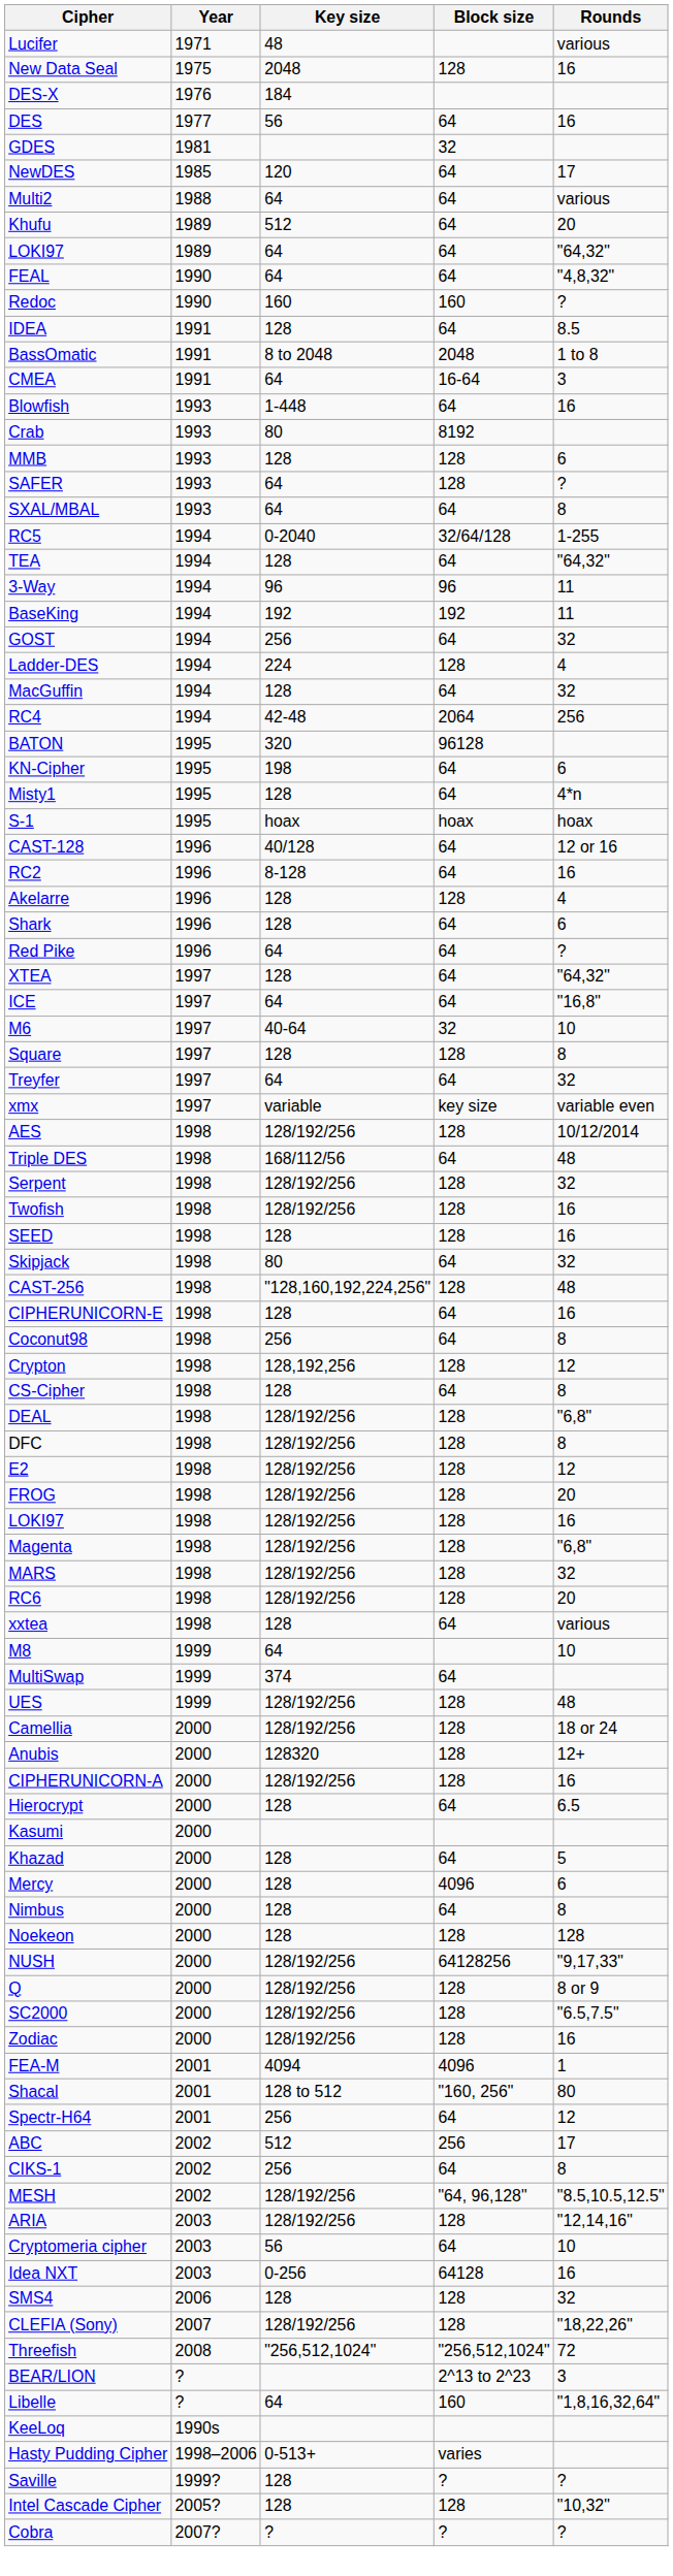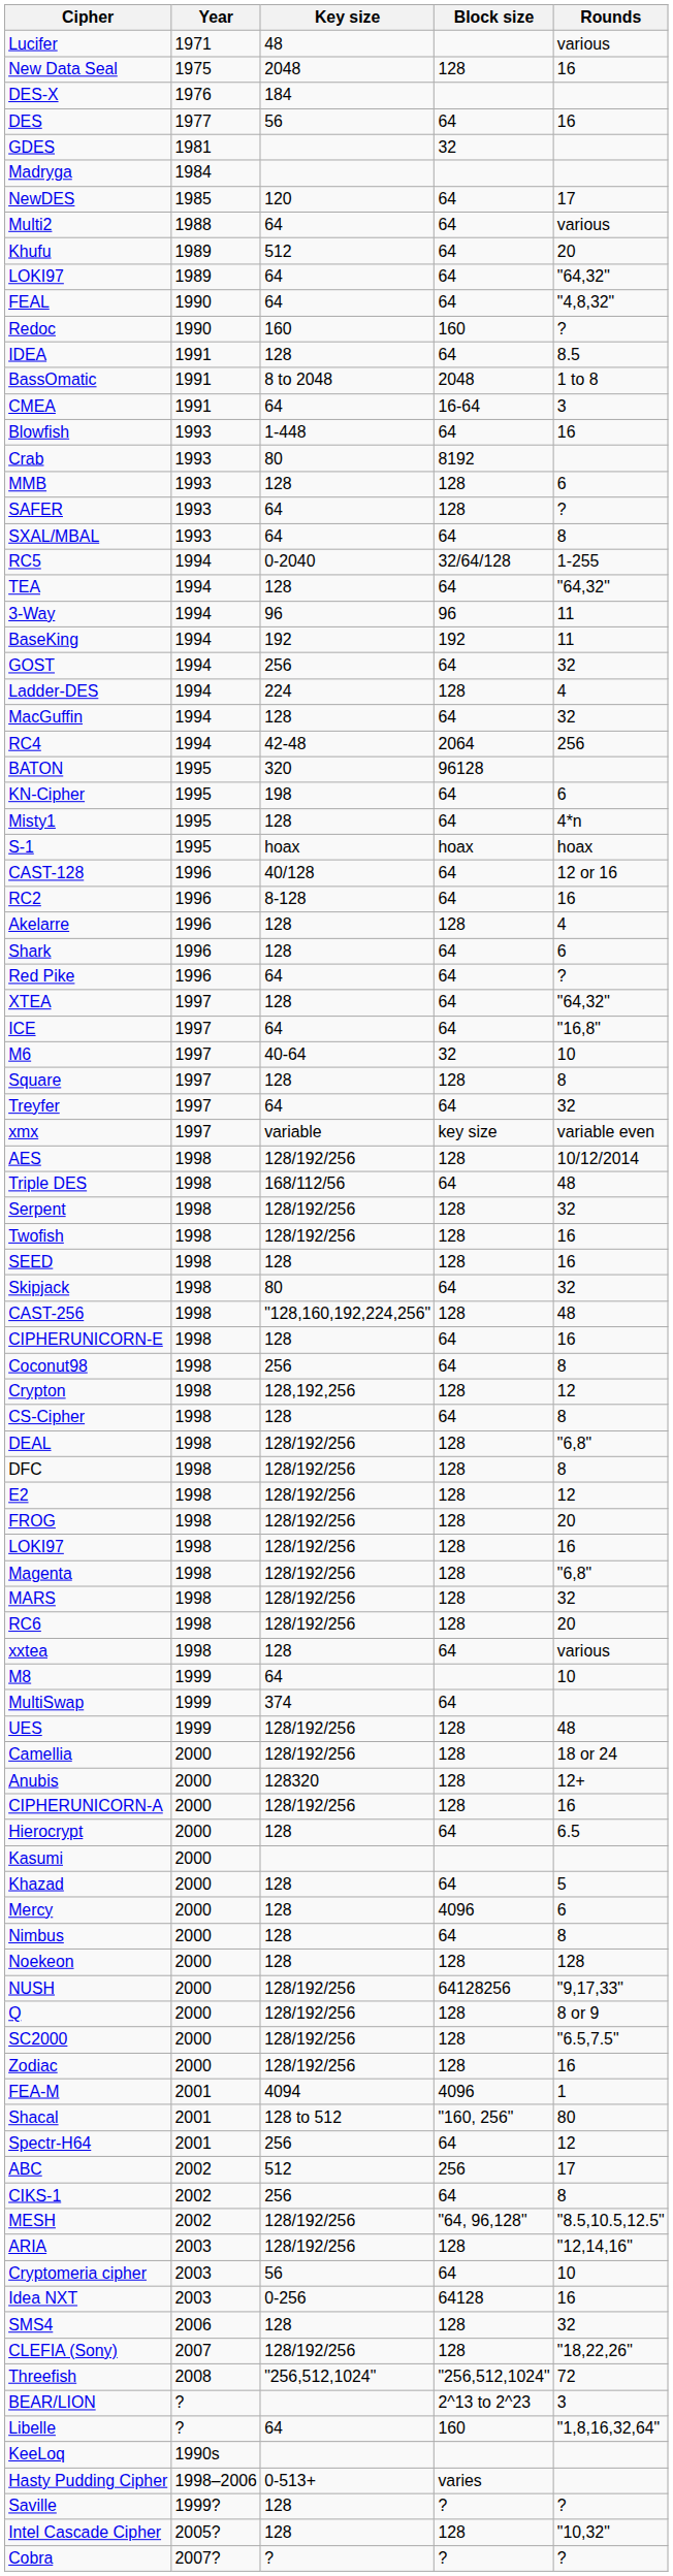 <table class="wikitable">
 <tr>
 <th>Cipher</th>
 <th>Year</th>
 <th>Key size</th>
 <th>Block size</th>
 <th>Rounds</th>
 </tr>
 <tr>
 <td><a href='#'>Lucifer</a></td>
 <td>1971</td>
 <td>48</td>
 <td></td>
 <td>various</td>
 </tr>
 <tr>
 <td><a href='#'>New Data Seal</a></td>
 <td>1975</td>
 <td>2048</td>
 <td>128</td>
 <td>16</td>
 </tr>
 <tr>
 <td><a href='#'>DES-X</a></td>
 <td>1976</td>
 <td>184</td>
 <td></td>
 <td></td>
 </tr>
 <tr>
 <td><a href='#'>DES</a></td>
 <td>1977</td>
 <td>56</td>
 <td>64</td>
 <td>16</td>
 </tr>
 <tr>
 <td><a href='#'>GDES</a></td>
 <td>1981</td>
 <td></td>
 <td>32</td>
+<td></td>
+</tr>
+<tr>
+<td><a href='#'>Madryga</a></td>
+<td>1984</td>
+<td></td>
+<td></td>
 <td></td>
 </tr>
 <tr>
 <td><a href='#'>NewDES</a></td>
 <td>1985</td>
 <td>120</td>
 <td>64</td>
 <td>17</td>
 </tr>
 <tr>
 <td><a href='#'>Multi2</a></td>
 <td>1988</td>
 <td>64</td>
 <td>64</td>
 <td>various</td>
 </tr>
 <tr>
 <td><a href='#'>Khufu</a></td>
 <td>1989</td>
 <td>512</td>
 <td>64</td>
 <td>20</td>
 </tr>
 <tr>
 <td><a href='#'>LOKI97</a></td>
 <td>1989</td>
 <td>64</td>
 <td>64</td>
 <td>"64,32"</td>
 </tr>
 <tr>
 <td><a href='#'>FEAL</a></td>
 <td>1990</td>
 <td>64</td>
 <td>64</td>
 <td>"4,8,32"</td>
 </tr>
 <tr>
 <td><a href='#'>Redoc</a></td>
 <td>1990</td>
 <td>160</td>
 <td>160</td>
 <td>?</td>
 </tr>
 <tr>
 <td><a href='#'>IDEA</a></td>
 <td>1991</td>
 <td>128</td>
 <td>64</td>
 <td>8.5</td>
 </tr>
 <tr>
 <td><a href='#'>BassOmatic</a></td>
 <td>1991</td>
 <td>8 to 2048</td>
 <td>2048</td>
 <td>1 to 8</td>
 </tr>
 <tr>
 <td><a href='#'>CMEA</a></td>
 <td>1991</td>
 <td>64</td>
 <td>16-64</td>
 <td>3</td>
 </tr>
 <tr>
 <td><a href='#'>Blowfish</a></td>
 <td>1993</td>
 <td>1-448</td>
 <td>64</td>
 <td>16</td>
 </tr>
 <tr>
 <td><a href='#'>Crab</a></td>
 <td>1993</td>
 <td>80</td>
 <td>8192</td>
 <td></td>
 </tr>
 <tr>
 <td><a href='#'>MMB</a></td>
 <td>1993</td>
 <td>128</td>
 <td>128</td>
 <td>6</td>
 </tr>
 <tr>
 <td><a href='#'>SAFER</a></td>
 <td>1993</td>
 <td>64</td>
 <td>128</td>
 <td>?</td>
 </tr>
 <tr>
 <td><a href='#'>SXAL/MBAL</a></td>
 <td>1993</td>
 <td>64</td>
 <td>64</td>
 <td>8</td>
 </tr>
 <tr>
 <td><a href='#'>RC5</a></td>
 <td>1994</td>
 <td>0-2040</td>
 <td>32/64/128</td>
 <td>1-255</td>
 </tr>
 <tr>
 <td><a href='#'>TEA</a></td>
 <td>1994</td>
 <td>128</td>
 <td>64</td>
 <td>"64,32"</td>
 </tr>
 <tr>
 <td><a href='#'>3-Way</a></td>
 <td>1994</td>
 <td>96</td>
 <td>96</td>
 <td>11</td>
 </tr>
 <tr>
 <td><a href='#'>BaseKing</a></td>
 <td>1994</td>
 <td>192</td>
 <td>192</td>
 <td>11</td>
 </tr>
 <tr>
 <td><a href='#'>GOST</a></td>
 <td>1994</td>
 <td>256</td>
 <td>64</td>
 <td>32</td>
 </tr>
 <tr>
 <td><a href='#'>Ladder-DES</a></td>
 <td>1994</td>
 <td>224</td>
 <td>128</td>
 <td>4</td>
 </tr>
 <tr>
 <td><a href='#'>MacGuffin</a></td>
 <td>1994</td>
 <td>128</td>
 <td>64</td>
 <td>32</td>
 </tr>
 <tr>
 <td><a href='#'>RC4</a></td>
 <td>1994</td>
 <td>42-48</td>
 <td>2064</td>
 <td>256</td>
 </tr>
 <tr>
 <td><a href='#'>BATON</a></td>
 <td>1995</td>
 <td>320</td>
 <td>96128</td>
 <td></td>
 </tr>
 <tr>
 <td><a href='#'>KN-Cipher</a></td>
 <td>1995</td>
 <td>198</td>
 <td>64</td>
 <td>6</td>
 </tr>
 <tr>
 <td><a href='#'>Misty1</a></td>
 <td>1995</td>
 <td>128</td>
 <td>64</td>
 <td>4*n</td>
 </tr>
 <tr>
 <td><a href='#'>S-1</a></td>
 <td>1995</td>
 <td>hoax</td>
 <td>hoax</td>
 <td>hoax</td>
 </tr>
 <tr>
 <td><a href='#'>CAST-128</a></td>
 <td>1996</td>
 <td>40/128</td>
 <td>64</td>
 <td>12 or 16</td>
 </tr>
 <tr>
 <td><a href='#'>RC2</a></td>
 <td>1996</td>
 <td>8-128</td>
 <td>64</td>
 <td>16</td>
 </tr>
 <tr>
 <td><a href='#'>Akelarre</a></td>
 <td>1996</td>
 <td>128</td>
 <td>128</td>
 <td>4</td>
 </tr>
 <tr>
 <td><a href='#'>Shark</a></td>
 <td>1996</td>
 <td>128</td>
 <td>64</td>
 <td>6</td>
 </tr>
 <tr>
 <td><a href='#'>Red Pike</a></td>
 <td>1996</td>
 <td>64</td>
 <td>64</td>
 <td>?</td>
 </tr>
 <tr>
 <td><a href='#'>XTEA</a></td>
 <td>1997</td>
 <td>128</td>
 <td>64</td>
 <td>"64,32"</td>
 </tr>
 <tr>
 <td><a href='#'>ICE</a></td>
 <td>1997</td>
 <td>64</td>
 <td>64</td>
 <td>"16,8"</td>
 </tr>
 <tr>
 <td><a href='#'>M6</a></td>
 <td>1997</td>
 <td>40-64</td>
 <td>32</td>
 <td>10</td>
 </tr>
 <tr>
 <td><a href='#'>Square</a></td>
 <td>1997</td>
 <td>128</td>
 <td>128</td>
 <td>8</td>
 </tr>
 <tr>
 <td><a href='#'>Treyfer</a></td>
 <td>1997</td>
 <td>64</td>
 <td>64</td>
 <td>32</td>
 </tr>
 <tr>
 <td><a href='#'>xmx</a></td>
 <td>1997</td>
 <td>variable</td>
 <td>key size</td>
 <td>variable even</td>
 </tr>
 <tr>
 <td><a href='#'>AES</a></td>
 <td>1998</td>
 <td>128/192/256</td>
 <td>128</td>
 <td>10/12/2014</td>
 </tr>
 <tr>
 <td><a href='#'>Triple DES</a></td>
 <td>1998</td>
 <td>168/112/56</td>
 <td>64</td>
 <td>48</td>
 </tr>
 <tr>
 <td><a href='#'>Serpent</a></td>
 <td>1998</td>
 <td>128/192/256</td>
 <td>128</td>
 <td>32</td>
 </tr>
 <tr>
 <td><a href='#'>Twofish</a></td>
 <td>1998</td>
 <td>128/192/256</td>
 <td>128</td>
 <td>16</td>
 </tr>
 <tr>
 <td><a href='#'>SEED</a></td>
 <td>1998</td>
 <td>128</td>
 <td>128</td>
 <td>16</td>
 </tr>
 <tr>
 <td><a href='#'>Skipjack</a></td>
 <td>1998</td>
 <td>80</td>
 <td>64</td>
 <td>32</td>
 </tr>
 <tr>
 <td><a href='#'>CAST-256</a></td>
 <td>1998</td>
 <td>"128,160,192,224,256"</td>
 <td>128</td>
 <td>48</td>
 </tr>
 <tr>
 <td><a href='#'>CIPHERUNICORN-E</a></td>
 <td>1998</td>
 <td>128</td>
 <td>64</td>
 <td>16</td>
 </tr>
 <tr>
 <td><a href='#'>Coconut98</a></td>
 <td>1998</td>
 <td>256</td>
 <td>64</td>
 <td>8</td>
 </tr>
 <tr>
 <td><a href='#'>Crypton</a></td>
 <td>1998</td>
 <td>128,192,256</td>
 <td>128</td>
 <td>12</td>
 </tr>
 <tr>
 <td><a href='#'>CS-Cipher</a></td>
 <td>1998</td>
 <td>128</td>
 <td>64</td>
 <td>8</td>
 </tr>
 <tr>
 <td><a href='#'>DEAL</a></td>
 <td>1998</td>
 <td>128/192/256</td>
 <td>128</td>
 <td>"6,8"</td>
 </tr>
 <tr>
 <td>DFC</td>
 <td>1998</td>
 <td>128/192/256</td>
 <td>128</td>
 <td>8</td>
 </tr>
 <tr>
 <td><a href='#'>E2</a></td>
 <td>1998</td>
 <td>128/192/256</td>
 <td>128</td>
 <td>12</td>
 </tr>
 <tr>
 <td><a href='#'>FROG</a></td>
 <td>1998</td>
 <td>128/192/256</td>
 <td>128</td>
 <td>20</td>
 </tr>
 <tr>
 <td><a href='#'>LOKI97</a></td>
 <td>1998</td>
 <td>128/192/256</td>
 <td>128</td>
 <td>16</td>
 </tr>
 <tr>
 <td><a href='#'>Magenta</a></td>
 <td>1998</td>
 <td>128/192/256</td>
 <td>128</td>
 <td>"6,8"</td>
 </tr>
 <tr>
 <td><a href='#'>MARS</a></td>
 <td>1998</td>
 <td>128/192/256</td>
 <td>128</td>
 <td>32</td>
 </tr>
 <tr>
 <td><a href='#'>RC6</a></td>
 <td>1998</td>
 <td>128/192/256</td>
 <td>128</td>
 <td>20</td>
 </tr>
 <tr>
 <td><a href='#'>xxtea</a></td>
 <td>1998</td>
 <td>128</td>
 <td>64</td>
 <td>various</td>
 </tr>
 <tr>
 <td><a href='#'>M8</a></td>
 <td>1999</td>
 <td>64</td>
 <td></td>
 <td>10</td>
 </tr>
 <tr>
 <td><a href='#'>MultiSwap</a></td>
 <td>1999</td>
 <td>374</td>
 <td>64</td>
 <td></td>
 </tr>
 <tr>
 <td><a href='#'>UES</a></td>
 <td>1999</td>
 <td>128/192/256</td>
 <td>128</td>
 <td>48</td>
 </tr>
 <tr>
 <td><a href='#'>Camellia</a></td>
 <td>2000</td>
 <td>128/192/256</td>
 <td>128</td>
 <td>18 or 24</td>
 </tr>
 <tr>
 <td><a href='#'>Anubis</a></td>
 <td>2000</td>
 <td>128320</td>
 <td>128</td>
 <td>12+</td>
 </tr>
 <tr>
 <td><a href='#'>CIPHERUNICORN-A</a></td>
 <td>2000</td>
 <td>128/192/256</td>
 <td>128</td>
 <td>16</td>
 </tr>
 <tr>
 <td><a href='#'>Hierocrypt</a></td>
 <td>2000</td>
 <td>128</td>
 <td>64</td>
 <td>6.5</td>
 </tr>
 <tr>
 <td><a href='#'>Kasumi</a></td>
 <td>2000</td>
 <td></td>
 <td></td>
 <td></td>
 </tr>
 <tr>
 <td><a href='#'>Khazad</a></td>
 <td>2000</td>
 <td>128</td>
 <td>64</td>
 <td>5</td>
 </tr>
 <tr>
 <td><a href='#'>Mercy</a></td>
 <td>2000</td>
 <td>128</td>
 <td>4096</td>
 <td>6</td>
 </tr>
 <tr>
 <td><a href='#'>Nimbus</a></td>
 <td>2000</td>
 <td>128</td>
 <td>64</td>
 <td>8</td>
 </tr>
 <tr>
 <td><a href='#'>Noekeon</a></td>
 <td>2000</td>
 <td>128</td>
 <td>128</td>
 <td>128</td>
 </tr>
 <tr>
 <td><a href='#'>NUSH</a></td>
 <td>2000</td>
 <td>128/192/256</td>
 <td>64128256</td>
 <td>"9,17,33"</td>
 </tr>
 <tr>
 <td><a href='#'>Q</a></td>
 <td>2000</td>
 <td>128/192/256</td>
 <td>128</td>
 <td>8 or 9</td>
 </tr>
 <tr>
 <td><a href='#'>SC2000</a></td>
 <td>2000</td>
 <td>128/192/256</td>
 <td>128</td>
 <td>"6.5,7.5"</td>
 </tr>
 <tr>
 <td><a href='#'>Zodiac</a></td>
 <td>2000</td>
 <td>128/192/256</td>
 <td>128</td>
 <td>16</td>
 </tr>
 <tr>
 <td><a href='#'>FEA-M</a></td>
 <td>2001</td>
 <td>4094</td>
 <td>4096</td>
 <td>1</td>
 </tr>
 <tr>
 <td><a href='#'>Shacal</a></td>
 <td>2001</td>
 <td>128 to 512</td>
 <td>"160, 256"</td>
 <td>80</td>
 </tr>
 <tr>
 <td><a href='#'>Spectr-H64</a></td>
 <td>2001</td>
 <td>256</td>
 <td>64</td>
 <td>12</td>
 </tr>
 <tr>
 <td><a href='#'>ABC</a></td>
 <td>2002</td>
 <td>512</td>
 <td>256</td>
 <td>17</td>
 </tr>
 <tr>
 <td><a href='#'>CIKS-1</a></td>
 <td>2002</td>
 <td>256</td>
 <td>64</td>
 <td>8</td>
 </tr>
 <tr>
 <td><a href='#'>MESH</a></td>
 <td>2002</td>
 <td>128/192/256</td>
 <td>"64, 96,128"</td>
 <td>"8.5,10.5,12.5"</td>
 </tr>
 <tr>
 <td><a href='#'>ARIA</a></td>
 <td>2003</td>
 <td>128/192/256</td>
 <td>128</td>
 <td>"12,14,16"</td>
 </tr>
 <tr>
 <td><a href='#'>Cryptomeria cipher</a></td>
 <td>2003</td>
 <td>56</td>
 <td>64</td>
 <td>10</td>
 </tr>
 <tr>
 <td><a href='#'>Idea NXT</a></td>
 <td>2003</td>
 <td>0-256</td>
 <td>64128</td>
 <td>16</td>
 </tr>
 <tr>
 <td><a href='#'>SMS4</a></td>
 <td>2006</td>
 <td>128</td>
 <td>128</td>
 <td>32</td>
 </tr>
 <tr>
 <td><a href='#'>CLEFIA (Sony)</a></td>
 <td>2007</td>
 <td>128/192/256</td>
 <td>128</td>
 <td>"18,22,26"</td>
 </tr>
 <tr>
 <td><a href='#'>Threefish</a></td>
 <td>2008</td>
 <td>"256,512,1024"</td>
 <td>"256,512,1024"</td>
 <td>72</td>
 </tr>
 <tr>
 <td><a href='#'>BEAR/LION</a></td>
 <td>?</td>
 <td></td>
 <td>2^13 to 2^23</td>
 <td>3</td>
 </tr>
 <tr>
 <td><a href='#'>Libelle</a></td>
 <td>?</td>
 <td>64</td>
 <td>160</td>
 <td>"1,8,16,32,64"</td>
 </tr>
 <tr>
 <td><a href='#'>KeeLoq</a></td>
 <td>1990s</td>
 <td></td>
 <td></td>
 <td></td>
 </tr>
 <tr>
 <td><a href='#'>Hasty Pudding Cipher</a></td>
 <td>1998–2006</td>
 <td>0-513+</td>
 <td>varies</td>
 <td></td>
 </tr>
 <tr>
 <td><a href='#'>Saville</a></td>
 <td>1999?</td>
 <td>128</td>
 <td>?</td>
 <td>?</td>
 </tr>
 <tr>
 <td><a href='#'>Intel Cascade Cipher</a></td>
 <td>2005?</td>
 <td>128</td>
 <td>128</td>
 <td>"10,32"</td>
 </tr>
 <tr>
 <td><a href='#'>Cobra</a></td>
 <td>2007?</td>
 <td>?</td>
 <td>?</td>
 <td>?</td>
 </tr>
 </table>
